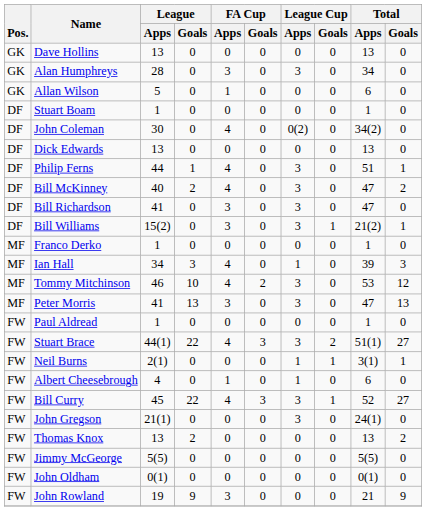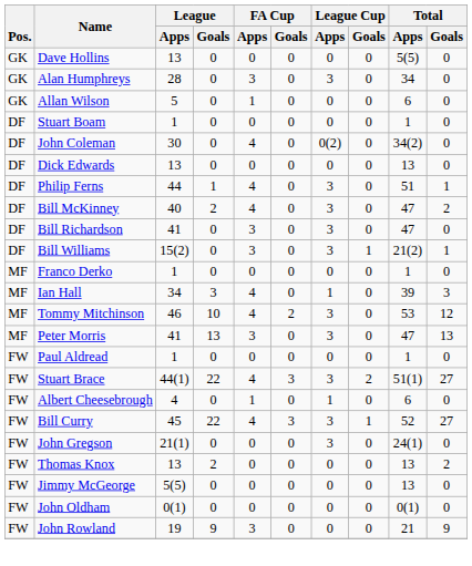 <table class="wikitable" style="text-align:center">
 <tr>
 <th rowspan="2" valign="bottom">Pos.</th>
 <th rowspan="2">Name</th>
 <th colspan="2" width="85">League</th>
 <th colspan="2" width="85">FA Cup</th>
 <th colspan="2" width="85">League Cup</th>
 <th colspan="2" width="85">Total</th>
 </tr>
 <tr>
 <th>Apps</th>
 <th>Goals</th>
 <th>Apps</th>
 <th>Goals</th>
 <th>Apps</th>
 <th>Goals</th>
 <th>Apps</th>
 <th>Goals</th>
 </tr>
 <tr>
 <td align="left">GK</td>
 <td align="left"> <a href='#'>Dave Hollins</a></td>
 <td>13</td>
 <td>0</td>
 <td>0</td>
 <td>0</td>
 <td>0</td>
 <td>0</td>
-<td>13</td>
+<td>5(5)</td>
 <td>0</td>
 </tr>
 <tr>
 <td align="left">GK</td>
 <td align="left"> <a href='#'>Alan Humphreys</a></td>
 <td>28</td>
 <td>0</td>
 <td>3</td>
 <td>0</td>
 <td>3</td>
 <td>0</td>
 <td>34</td>
 <td>0</td>
 </tr>
 <tr>
 <td align="left">GK</td>
 <td align="left"> <a href='#'>Allan Wilson</a></td>
 <td>5</td>
 <td>0</td>
 <td>1</td>
 <td>0</td>
 <td>0</td>
 <td>0</td>
 <td>6</td>
 <td>0</td>
 </tr>
 <tr>
 <td align="left">DF</td>
 <td align="left"> <a href='#'>Stuart Boam</a></td>
 <td>1</td>
 <td>0</td>
 <td>0</td>
 <td>0</td>
 <td>0</td>
 <td>0</td>
 <td>1</td>
 <td>0</td>
 </tr>
 <tr>
 <td align="left">DF</td>
 <td align="left"> <a href='#'>John Coleman</a></td>
 <td>30</td>
 <td>0</td>
 <td>4</td>
 <td>0</td>
 <td>0(2)</td>
 <td>0</td>
 <td>34(2)</td>
 <td>0</td>
 </tr>
 <tr>
 <td align="left">DF</td>
 <td align="left"> <a href='#'>Dick Edwards</a></td>
 <td>13</td>
 <td>0</td>
 <td>0</td>
 <td>0</td>
 <td>0</td>
 <td>0</td>
 <td>13</td>
 <td>0</td>
 </tr>
 <tr>
 <td align="left">DF</td>
 <td align="left"> <a href='#'>Philip Ferns</a></td>
 <td>44</td>
 <td>1</td>
 <td>4</td>
 <td>0</td>
 <td>3</td>
 <td>0</td>
 <td>51</td>
 <td>1</td>
 </tr>
 <tr>
 <td align="left">DF</td>
 <td align="left"> <a href='#'>Bill McKinney</a></td>
 <td>40</td>
 <td>2</td>
 <td>4</td>
 <td>0</td>
 <td>3</td>
 <td>0</td>
 <td>47</td>
 <td>2</td>
 </tr>
 <tr>
 <td align="left">DF</td>
 <td align="left"> <a href='#'>Bill Richardson</a></td>
 <td>41</td>
 <td>0</td>
 <td>3</td>
 <td>0</td>
 <td>3</td>
 <td>0</td>
 <td>47</td>
 <td>0</td>
 </tr>
 <tr>
 <td align="left">DF</td>
 <td align="left"> <a href='#'>Bill Williams</a></td>
 <td>15(2)</td>
 <td>0</td>
 <td>3</td>
 <td>0</td>
 <td>3</td>
 <td>1</td>
 <td>21(2)</td>
 <td>1</td>
 </tr>
 <tr>
 <td align="left">MF</td>
 <td align="left"> <a href='#'>Franco Derko</a></td>
 <td>1</td>
 <td>0</td>
 <td>0</td>
 <td>0</td>
 <td>0</td>
 <td>0</td>
 <td>1</td>
 <td>0</td>
 </tr>
 <tr>
 <td align="left">MF</td>
 <td align="left"> <a href='#'>Ian Hall</a></td>
 <td>34</td>
 <td>3</td>
 <td>4</td>
 <td>0</td>
 <td>1</td>
 <td>0</td>
 <td>39</td>
 <td>3</td>
 </tr>
 <tr>
 <td align="left">MF</td>
 <td align="left"> <a href='#'>Tommy Mitchinson</a></td>
 <td>46</td>
 <td>10</td>
 <td>4</td>
 <td>2</td>
 <td>3</td>
 <td>0</td>
 <td>53</td>
 <td>12</td>
 </tr>
 <tr>
 <td align="left">MF</td>
 <td align="left"> <a href='#'>Peter Morris</a></td>
 <td>41</td>
 <td>13</td>
 <td>3</td>
 <td>0</td>
 <td>3</td>
 <td>0</td>
 <td>47</td>
 <td>13</td>
 </tr>
 <tr>
 <td align="left">FW</td>
 <td align="left"> <a href='#'>Paul Aldread</a></td>
 <td>1</td>
 <td>0</td>
 <td>0</td>
 <td>0</td>
 <td>0</td>
 <td>0</td>
 <td>1</td>
 <td>0</td>
 </tr>
 <tr>
 <td align="left">FW</td>
 <td align="left"> <a href='#'>Stuart Brace</a></td>
 <td>44(1)</td>
 <td>22</td>
 <td>4</td>
 <td>3</td>
 <td>3</td>
 <td>2</td>
 <td>51(1)</td>
 <td>27</td>
 </tr>
 <tr>
 <td align="left">FW</td>
-<td align="left"> <a href='#'>Neil Burns</a></td>
-<td>2(1)</td>
-<td>0</td>
-<td>0</td>
-<td>0</td>
-<td>1</td>
-<td>1</td>
-<td>3(1)</td>
-<td>1</td>
-</tr>
-<tr>
-<td align="left">FW</td>
 <td align="left"> <a href='#'>Albert Cheesebrough</a></td>
 <td>4</td>
 <td>0</td>
 <td>1</td>
 <td>0</td>
 <td>1</td>
 <td>0</td>
 <td>6</td>
 <td>0</td>
 </tr>
 <tr>
 <td align="left">FW</td>
 <td align="left"> <a href='#'>Bill Curry</a></td>
 <td>45</td>
 <td>22</td>
 <td>4</td>
 <td>3</td>
 <td>3</td>
 <td>1</td>
 <td>52</td>
 <td>27</td>
 </tr>
 <tr>
 <td align="left">FW</td>
 <td align="left"> <a href='#'>John Gregson</a></td>
 <td>21(1)</td>
 <td>0</td>
 <td>0</td>
 <td>0</td>
 <td>3</td>
 <td>0</td>
 <td>24(1)</td>
 <td>0</td>
 </tr>
 <tr>
 <td align="left">FW</td>
 <td align="left"> <a href='#'>Thomas Knox</a></td>
 <td>13</td>
 <td>2</td>
 <td>0</td>
 <td>0</td>
 <td>0</td>
 <td>0</td>
 <td>13</td>
 <td>2</td>
 </tr>
 <tr>
 <td align="left">FW</td>
 <td align="left"> <a href='#'>Jimmy McGeorge</a></td>
 <td>5(5)</td>
 <td>0</td>
 <td>0</td>
 <td>0</td>
 <td>0</td>
 <td>0</td>
-<td>5(5)</td>
+<td>13</td>
 <td>0</td>
 </tr>
 <tr>
 <td align="left">FW</td>
 <td align="left"> <a href='#'>John Oldham</a></td>
 <td>0(1)</td>
 <td>0</td>
 <td>0</td>
 <td>0</td>
 <td>0</td>
 <td>0</td>
 <td>0(1)</td>
 <td>0</td>
 </tr>
 <tr>
 <td align="left">FW</td>
 <td align="left"> <a href='#'>John Rowland</a></td>
 <td>19</td>
 <td>9</td>
 <td>3</td>
 <td>0</td>
 <td>0</td>
 <td>0</td>
 <td>21</td>
 <td>9</td>
 </tr>
 <tr>
 </tr>
 </table>
